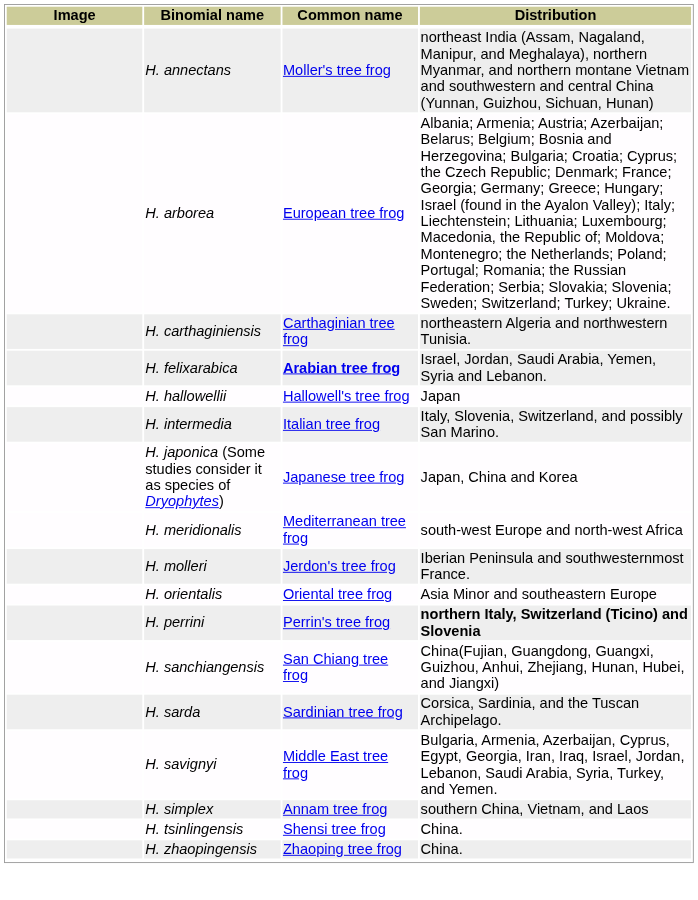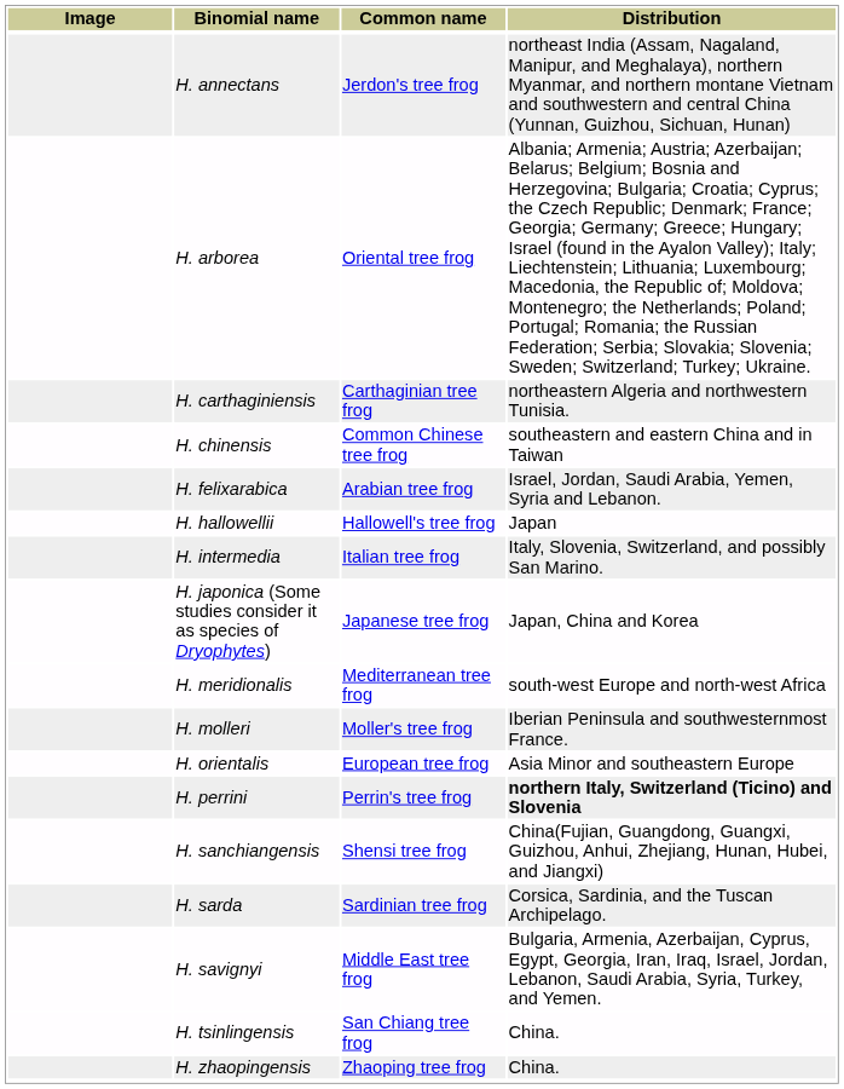 <table style="text-align:left; border:1px solid #999999; width: 60%">
 <tr style="background:#CCCC99; text-align: center; ">
 <th style="width: 20%; ">Image</th>
 <th style="width: 20%; ">Binomial name</th>
 <th style="width: 20%; ">Common name</th>
 <th style="width: 40%; ">Distribution</th>
 </tr>
 <tr>
 </tr>
 <tr style="background:#EEEEEE;">
 <td></td>
 <td><em>H. annectans</em> </td>
-<td><a href='#'>Moller's tree frog</a></td>
+<td><a href='#'>Jerdon's tree frog</a></td>
 <td>northeast India (Assam, Nagaland, Manipur, and Meghalaya), northern Myanmar, and northern montane Vietnam and southwestern and central China (Yunnan, Guizhou, Sichuan, Hunan)</td>
 </tr>
 <tr style="background:#FFFDFF;">
 <td></td>
 <td><em>H. arborea</em> </td>
-<td><a href='#'>European tree frog</a></td>
+<td><a href='#'>Oriental tree frog</a></td>
 <td>Albania; Armenia; Austria; Azerbaijan; Belarus; Belgium; Bosnia and Herzegovina; Bulgaria; Croatia; Cyprus; the Czech Republic; Denmark; France; Georgia; Germany; Greece; Hungary; Israel (found in the Ayalon Valley); Italy; Liechtenstein; Lithuania; Luxembourg; Macedonia, the Republic of; Moldova; Montenegro; the Netherlands; Poland; Portugal; Romania; the Russian Federation; Serbia; Slovakia; Slovenia; Sweden; Switzerland; Turkey; Ukraine.</td>
 </tr>
 <tr style="background:#EEEEEE;">
 <td></td>
 <td><em>H. carthaginiensis</em> </td>
 <td><a href='#'>Carthaginian tree frog</a></td>
 <td>northeastern Algeria and northwestern Tunisia.</td>
 </tr>
+<tr style="background:#FFFDFF;">
+<td></td>
+<td><em>H. chinensis</em> </td>
+<td><a href='#'>Common Chinese tree frog</a></td>
+<td>southeastern and eastern China and in Taiwan</td>
+</tr>
 <tr style="background:#EEEEEE;">
 <td></td>
 <td><em>H. felixarabica</em> </td>
-<td><strong><a href='#'>Arabian tree frog</a></strong></td>
+<td><a href='#'>Arabian tree frog</a></td>
 <td>Israel, Jordan, Saudi Arabia, Yemen, Syria and Lebanon.</td>
 </tr>
 <tr style="background:#FFFDFF;">
 <td></td>
 <td><em>H. hallowellii</em> </td>
 <td><a href='#'>Hallowell's tree frog</a></td>
 <td>Japan</td>
 </tr>
 <tr style="background:#EEEEEE;">
 <td></td>
 <td><em>H. intermedia</em> </td>
 <td><a href='#'>Italian tree frog</a></td>
 <td>Italy, Slovenia, Switzerland, and possibly San Marino.</td>
 </tr>
 <tr style="background:#FFFDFF;">
 <td></td>
 <td><em>H. japonica</em>  (Some studies consider it as species of <em><a href='#'>Dryophytes</a></em>)</td>
 <td><a href='#'>Japanese tree frog</a></td>
 <td>Japan, China and Korea</td>
 </tr>
 <tr style="background:#FFFDFF;">
 <td></td>
 <td><em>H. meridionalis</em> </td>
 <td><a href='#'>Mediterranean tree frog</a></td>
 <td>south-west Europe and north-west Africa</td>
 </tr>
 <tr style="background:#EEEEEE;">
 <td></td>
 <td><em>H. molleri</em> </td>
-<td><a href='#'>Jerdon's tree frog</a></td>
+<td><a href='#'>Moller's tree frog</a></td>
 <td>Iberian Peninsula and southwesternmost France.</td>
 </tr>
 <tr style="background:#FFFDFF;">
 <td></td>
 <td><em>H. orientalis</em> </td>
-<td><a href='#'>Oriental tree frog</a></td>
+<td><a href='#'>European tree frog</a></td>
 <td>Asia Minor and southeastern Europe</td>
 </tr>
 <tr style="background:#EEEEEE;">
 <td></td>
 <td><em>H. perrini</em> </td>
 <td><a href='#'>Perrin's tree frog</a></td>
 <td><strong>northern Italy, Switzerland (Ticino) and Slovenia</strong></td>
 </tr>
 <tr style="background:#FFFDFF;">
 <td></td>
 <td><em>H. sanchiangensis</em> </td>
-<td><a href='#'>San Chiang tree frog</a></td>
+<td><a href='#'>Shensi tree frog</a></td>
 <td>China(Fujian, Guangdong, Guangxi, Guizhou, Anhui, Zhejiang, Hunan, Hubei, and Jiangxi)</td>
 </tr>
 <tr style="background:#EEEEEE;">
 <td></td>
 <td><em>H. sarda</em> </td>
 <td><a href='#'>Sardinian tree frog</a></td>
 <td>Corsica, Sardinia, and the Tuscan Archipelago.</td>
 </tr>
 <tr style="background:#FFFDFF;">
 <td></td>
 <td><em>H. savignyi</em> </td>
 <td><a href='#'>Middle East tree frog</a></td>
 <td>Bulgaria, Armenia, Azerbaijan, Cyprus, Egypt, Georgia, Iran, Iraq, Israel, Jordan, Lebanon, Saudi Arabia, Syria, Turkey, and Yemen.</td>
 </tr>
-<tr style="background:#EEEEEE;">
-<td></td>
-<td><em>H. simplex</em> </td>
-<td><a href='#'>Annam tree frog</a></td>
-<td>southern China, Vietnam, and Laos</td>
-</tr>
 <tr style="background:#FFFDFF;">
 <td></td>
 <td><em>H. tsinlingensis</em> </td>
-<td><a href='#'>Shensi tree frog</a></td>
+<td><a href='#'>San Chiang tree frog</a></td>
 <td>China.</td>
 </tr>
 <tr style="background:#EEEEEE;">
 <td></td>
 <td><em>H. zhaopingensis</em> </td>
 <td><a href='#'>Zhaoping tree frog</a></td>
 <td>China.</td>
 </tr>
 <tr>
 </tr>
 </table>
